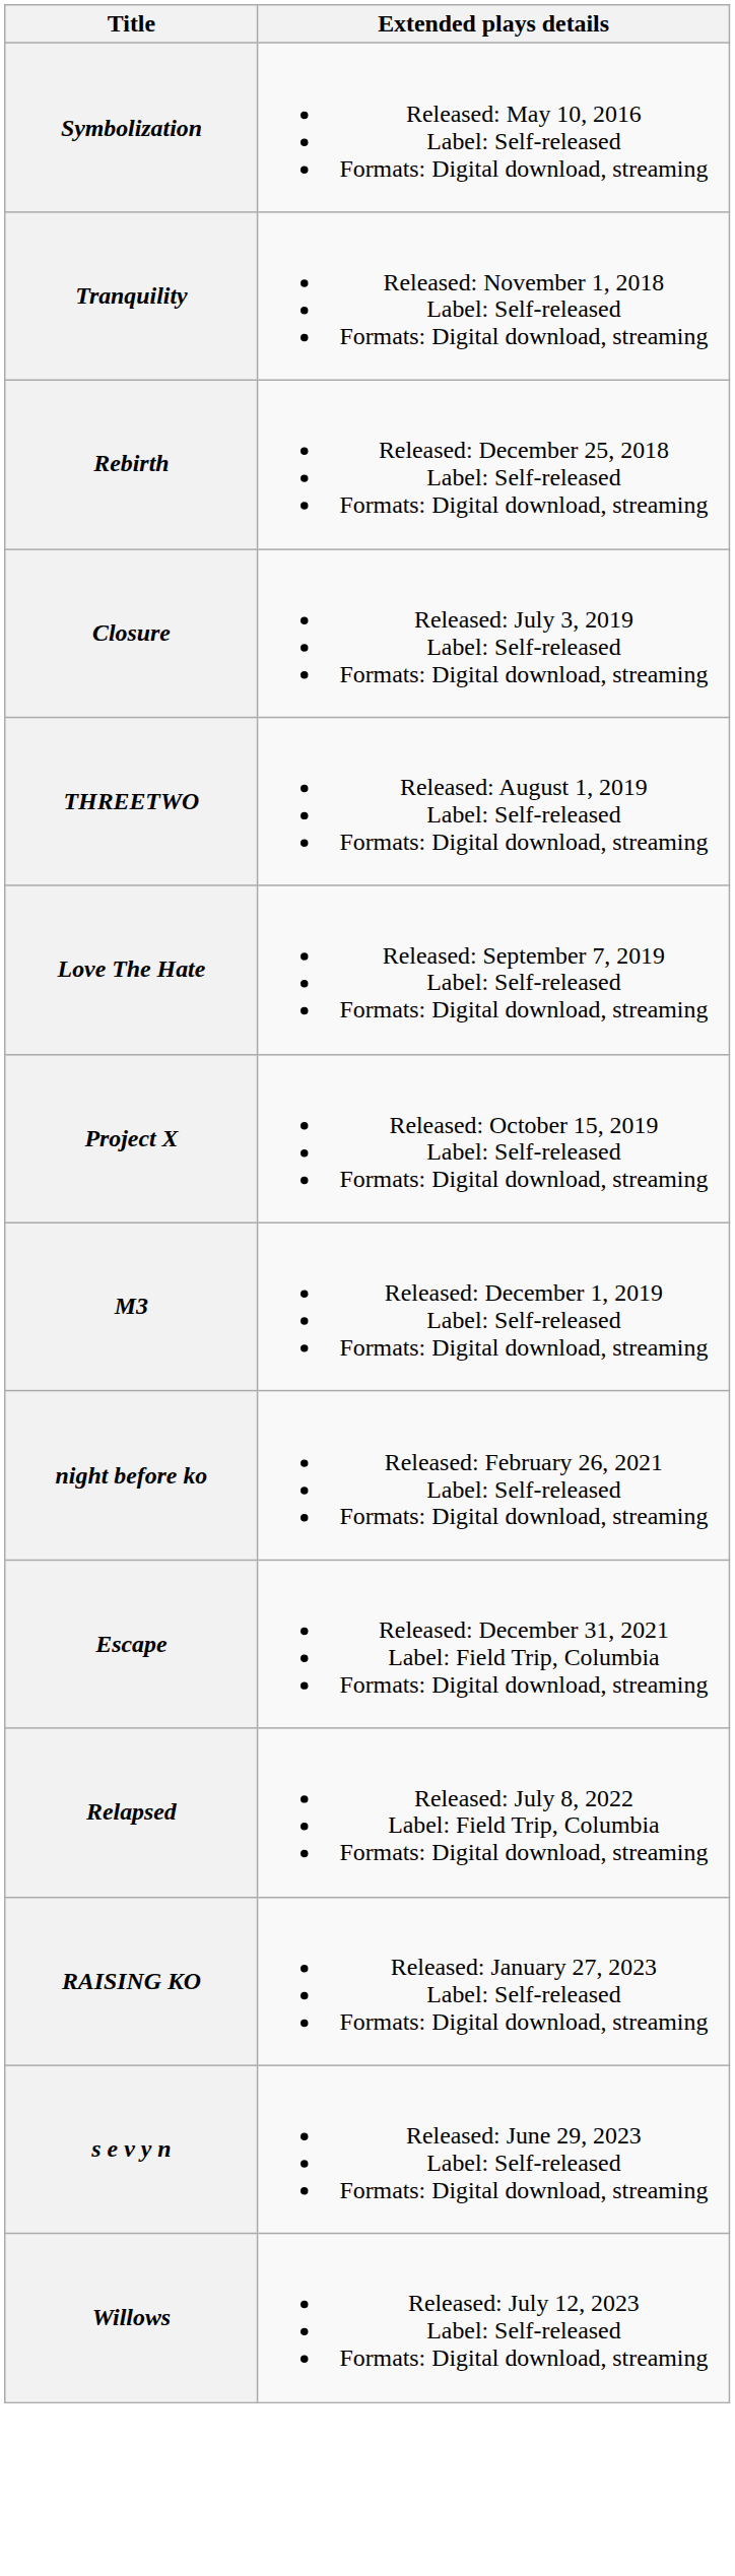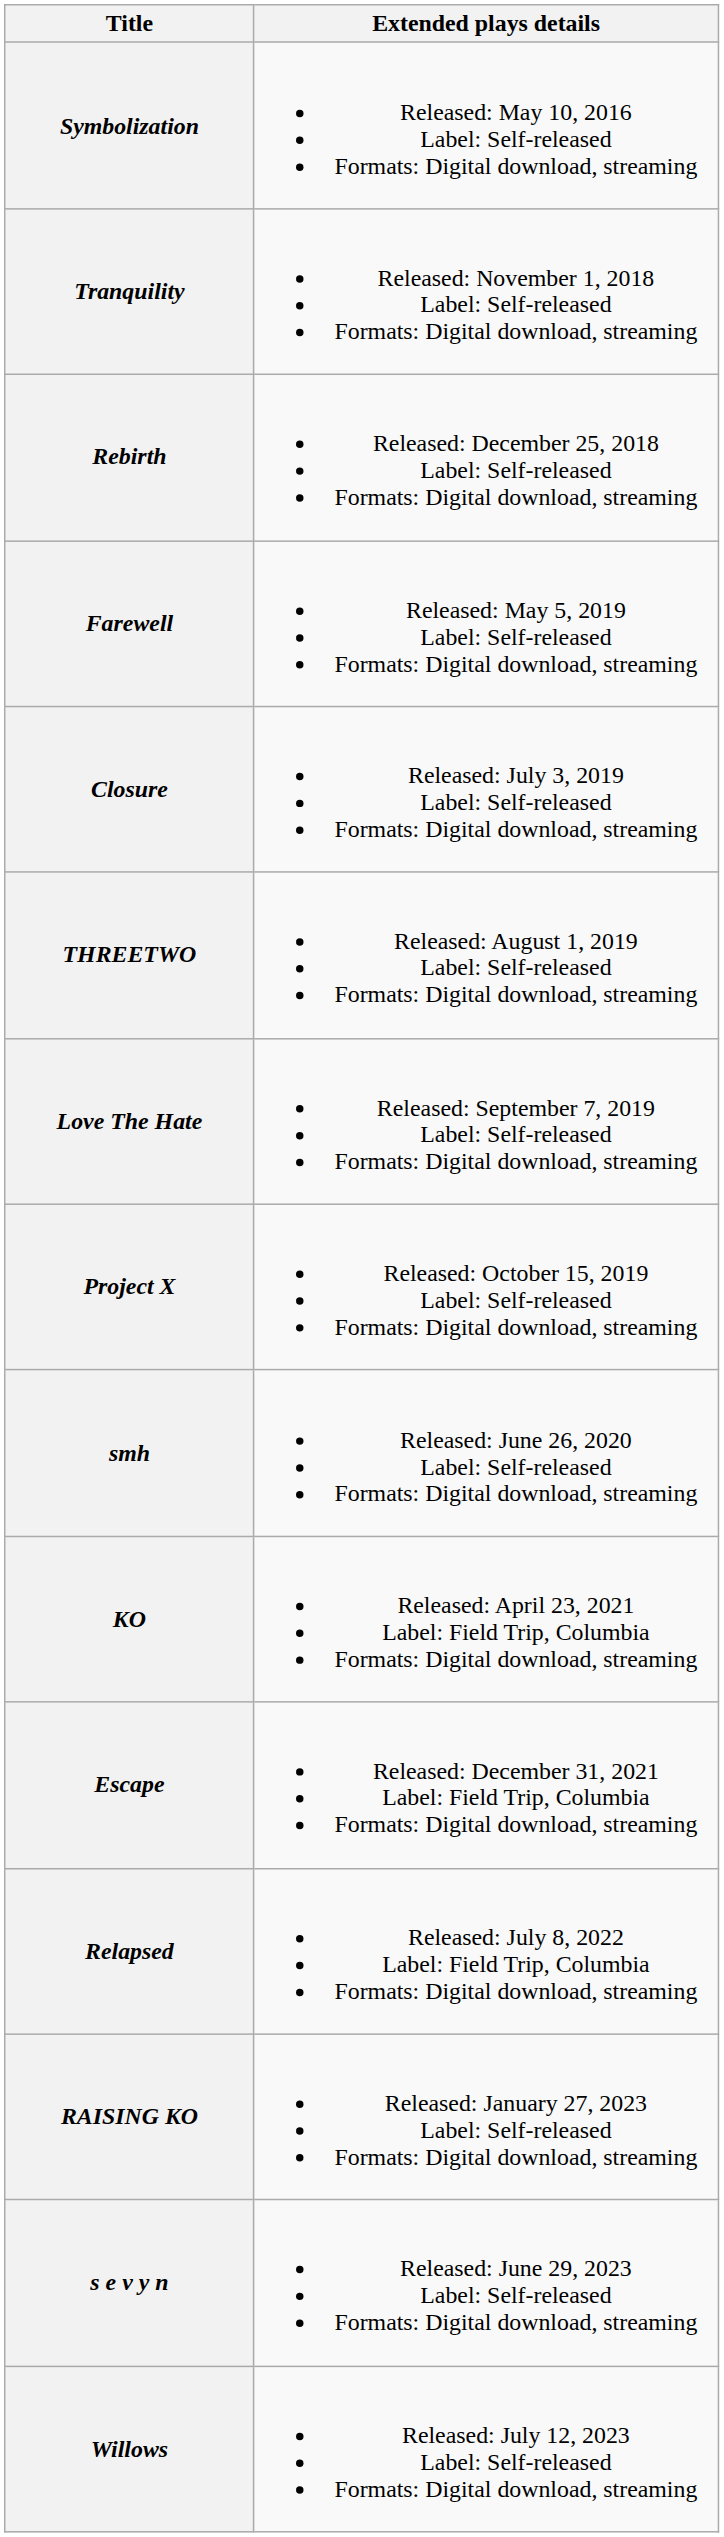 <table class="wikitable plainrowheaders" style="text-align:center;">
 <tr>
 <th scope="col" style="width:10em;">Title</th>
 <th scope="col" style="width:19em;">Extended plays details</th>
 </tr>
 <tr>
 <th scope="row"><em>Symbolization</em></th>
 <td><br><ul><li>Released: May 10, 2016</li><li>Label: Self-released</li><li>Formats: Digital download, streaming</li></ul></td>
 </tr>
 <tr>
 <th scope="row"><em>Tranquility</em></th>
 <td><br><ul><li>Released: November 1, 2018</li><li>Label: Self-released</li><li>Formats: Digital download, streaming</li></ul></td>
 </tr>
 <tr>
 <th scope="row"><em>Rebirth</em></th>
 <td><br><ul><li>Released: December 25, 2018</li><li>Label: Self-released</li><li>Formats: Digital download, streaming</li></ul></td>
 </tr>
 <tr>
+<th scope="row"><em>Farewell</em></th>
+<td><br><ul><li>Released: May 5, 2019</li><li>Label: Self-released</li><li>Formats: Digital download, streaming</li></ul></td>
+</tr>
+<tr>
 <th scope="row"><em>Closure</em></th>
 <td><br><ul><li>Released: July 3, 2019</li><li>Label: Self-released</li><li>Formats: Digital download, streaming</li></ul></td>
 </tr>
 <tr>
 <th scope="row"><em>THREETWO</em></th>
 <td><br><ul><li>Released: August 1, 2019</li><li>Label: Self-released</li><li>Formats: Digital download, streaming</li></ul></td>
 </tr>
 <tr>
 <th scope="row"><em>Love The Hate</em></th>
 <td><br><ul><li>Released: September 7, 2019</li><li>Label: Self-released</li><li>Formats: Digital download, streaming</li></ul></td>
 </tr>
 <tr>
 <th scope="row"><em>Project X</em></th>
 <td><br><ul><li>Released: October 15, 2019</li><li>Label: Self-released</li><li>Formats: Digital download, streaming</li></ul></td>
 </tr>
 <tr>
-<th scope="row"><em>M3</em></th>
-<td><br><ul><li>Released: December 1, 2019</li><li>Label: Self-released</li><li>Formats: Digital download, streaming</li></ul></td>
+<th scope="row"><em>smh</em></th>
+<td><br><ul><li>Released: June 26, 2020</li><li>Label: Self-released</li><li>Formats: Digital download, streaming</li></ul></td>
 </tr>
 <tr>
-<th scope="row"><em>night before ko</em></th>
-<td><br><ul><li>Released: February 26, 2021</li><li>Label: Self-released</li><li>Formats: Digital download, streaming</li></ul></td>
+<th scope="row"><em>KO</em></th>
+<td><br><ul><li>Released: April 23, 2021</li><li>Label: Field Trip, Columbia</li><li>Formats: Digital download, streaming</li></ul></td>
 </tr>
 <tr>
 <th scope="row"><em>Escape</em></th>
 <td><br><ul><li>Released: December 31, 2021</li><li>Label: Field Trip, Columbia</li><li>Formats: Digital download, streaming</li></ul></td>
 </tr>
 <tr>
 <th scope="row"><em>Relapsed</em></th>
 <td><br><ul><li>Released: July 8, 2022</li><li>Label: Field Trip, Columbia</li><li>Formats: Digital download, streaming</li></ul></td>
 </tr>
 <tr>
 <th scope="row"><em>RAISING KO</em></th>
 <td><br><ul><li>Released: January 27, 2023</li><li>Label: Self-released</li><li>Formats: Digital download, streaming</li></ul></td>
 </tr>
 <tr>
 <th scope="row"><em>s e v y n</em></th>
 <td><br><ul><li>Released: June 29, 2023</li><li>Label: Self-released</li><li>Formats: Digital download, streaming</li></ul></td>
 </tr>
 <tr>
 <th scope="row"><em>Willows</em></th>
 <td><br><ul><li>Released: July 12, 2023</li><li>Label: Self-released</li><li>Formats: Digital download, streaming</li></ul></td>
 </tr>
 </table>
